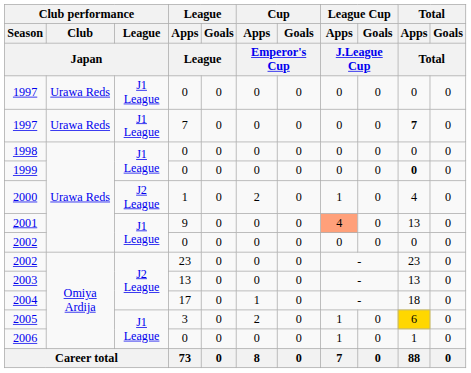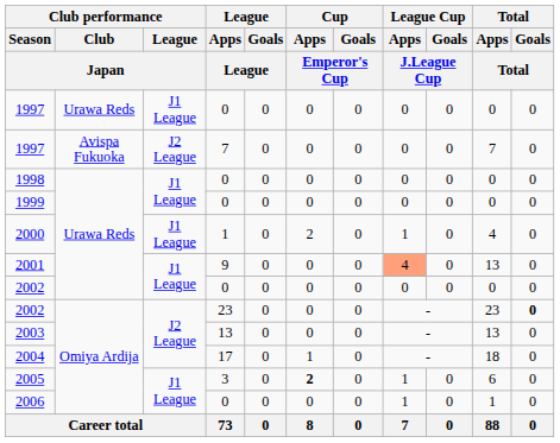 <table class="wikitable" style="text-align:center">
 <tr>
 <th colspan=3>Club performance</th>
 <th colspan=2>League</th>
 <th colspan=2>Cup</th>
 <th colspan=2>League Cup</th>
 <th colspan=2>Total</th>
 </tr>
 <tr>
 <th>Season</th>
 <th>Club</th>
 <th>League</th>
 <th>Apps</th>
 <th>Goals</th>
 <th>Apps</th>
 <th>Goals</th>
 <th>Apps</th>
 <th>Goals</th>
 <th>Apps</th>
 <th>Goals</th>
 </tr>
 <tr>
 <th colspan=3>Japan</th>
 <th colspan=2>League</th>
 <th colspan=2><a href='#'>Emperor's Cup</a></th>
 <th colspan=2><a href='#'>J.League Cup</a></th>
 <th colspan=2>Total</th>
 </tr>
 <tr>
 <td><a href='#'>1997</a></td>
 <td><a href='#'>Urawa Reds</a></td>
 <td><a href='#'>J1 League</a></td>
 <td>0</td>
 <td>0</td>
 <td>0</td>
 <td>0</td>
 <td>0</td>
 <td>0</td>
 <td>0</td>
 <td>0</td>
 </tr>
 <tr>
 <td><a href='#'>1997</a></td>
-<td><a href='#'>Urawa Reds</a></td>
-<td><a href='#'>J1 League</a></td>
+<td><a href='#'>Avispa Fukuoka</a></td>
+<td><a href='#'>J2 League</a></td>
 <td>7</td>
 <td>0</td>
 <td>0</td>
 <td>0</td>
 <td>0</td>
 <td>0</td>
-<td><strong>7</strong></td>
+<td>7</td>
 <td>0</td>
 </tr>
 <tr>
 <td><a href='#'>1998</a></td>
 <td rowspan="5"><a href='#'>Urawa Reds</a></td>
 <td rowspan="2"><a href='#'>J1 League</a></td>
 <td>0</td>
 <td>0</td>
 <td>0</td>
 <td>0</td>
 <td>0</td>
 <td>0</td>
 <td>0</td>
 <td>0</td>
 </tr>
 <tr>
 <td><a href='#'>1999</a></td>
 <td>0</td>
 <td>0</td>
 <td>0</td>
 <td>0</td>
 <td>0</td>
 <td>0</td>
-<td><strong>0</strong></td>
+<td>0</td>
 <td>0</td>
 </tr>
 <tr>
 <td><a href='#'>2000</a></td>
-<td><a href='#'>J2 League</a></td>
+<td><a href='#'>J1 League</a></td>
 <td>1</td>
 <td>0</td>
 <td>2</td>
 <td>0</td>
 <td>1</td>
 <td>0</td>
 <td>4</td>
 <td>0</td>
 </tr>
 <tr>
 <td><a href='#'>2001</a></td>
 <td rowspan="2"><a href='#'>J1 League</a></td>
 <td>9</td>
 <td>0</td>
 <td>0</td>
 <td>0</td>
 <td style="background: lightsalmon;">4</td>
 <td>0</td>
 <td>13</td>
 <td>0</td>
 </tr>
 <tr>
 <td><a href='#'>2002</a></td>
 <td>0</td>
 <td>0</td>
 <td>0</td>
 <td>0</td>
 <td>0</td>
 <td>0</td>
 <td>0</td>
 <td>0</td>
 </tr>
 <tr>
 <td><a href='#'>2002</a></td>
 <td rowspan="5"><a href='#'>Omiya Ardija</a></td>
 <td rowspan="3"><a href='#'>J2 League</a></td>
 <td>23</td>
 <td>0</td>
 <td>0</td>
 <td>0</td>
 <td colspan="2">-</td>
 <td>23</td>
-<td>0</td>
+<td><strong>0</strong></td>
 </tr>
 <tr>
 <td><a href='#'>2003</a></td>
 <td>13</td>
 <td>0</td>
 <td>0</td>
 <td>0</td>
 <td colspan="2">-</td>
 <td>13</td>
 <td>0</td>
 </tr>
 <tr>
 <td><a href='#'>2004</a></td>
 <td>17</td>
 <td>0</td>
 <td>1</td>
 <td>0</td>
 <td colspan="2">-</td>
 <td>18</td>
 <td>0</td>
 </tr>
 <tr>
 <td><a href='#'>2005</a></td>
 <td rowspan="2"><a href='#'>J1 League</a></td>
 <td>3</td>
 <td>0</td>
-<td>2</td>
+<td><strong>2</strong></td>
 <td>0</td>
 <td>1</td>
 <td>0</td>
-<td style="background: gold;">6</td>
+<td>6</td>
 <td>0</td>
 </tr>
 <tr>
 <td><a href='#'>2006</a></td>
 <td>0</td>
 <td>0</td>
 <td>0</td>
 <td>0</td>
 <td>1</td>
 <td>0</td>
 <td>1</td>
 <td>0</td>
 </tr>
 <tr>
 <th colspan=3>Career total</th>
 <th>73</th>
 <th>0</th>
 <th>8</th>
 <th>0</th>
 <th>7</th>
 <th>0</th>
 <th>88</th>
 <th>0</th>
 </tr>
 </table>
